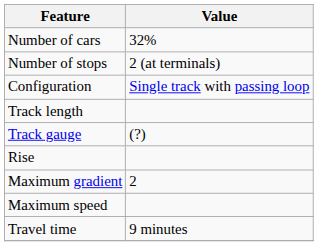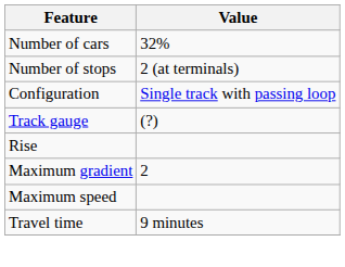 <table class="wikitable sortable">
 <tr>
 <th>Feature</th>
 <th>Value</th>
 </tr>
 <tr>
 <td>Number of cars</td>
 <td>32%</td>
 </tr>
 <tr>
 <td>Number of stops</td>
 <td>2 (at terminals)</td>
 </tr>
 <tr>
 <td>Configuration</td>
 <td><a href='#'>Single track</a> with <a href='#'>passing loop</a></td>
-</tr>
-<tr>
-<td>Track length</td>
-<td></td>
 </tr>
 <tr>
 <td><a href='#'>Track gauge</a></td>
 <td>(?)</td>
 </tr>
 <tr>
 <td>Rise</td>
 <td></td>
 </tr>
 <tr>
 <td>Maximum <a href='#'>gradient</a></td>
 <td>2</td>
 </tr>
 <tr>
 <td>Maximum speed</td>
 <td></td>
 </tr>
 <tr>
 <td>Travel time</td>
 <td>9 minutes</td>
 </tr>
 <tr>
 </tr>
 </table>
